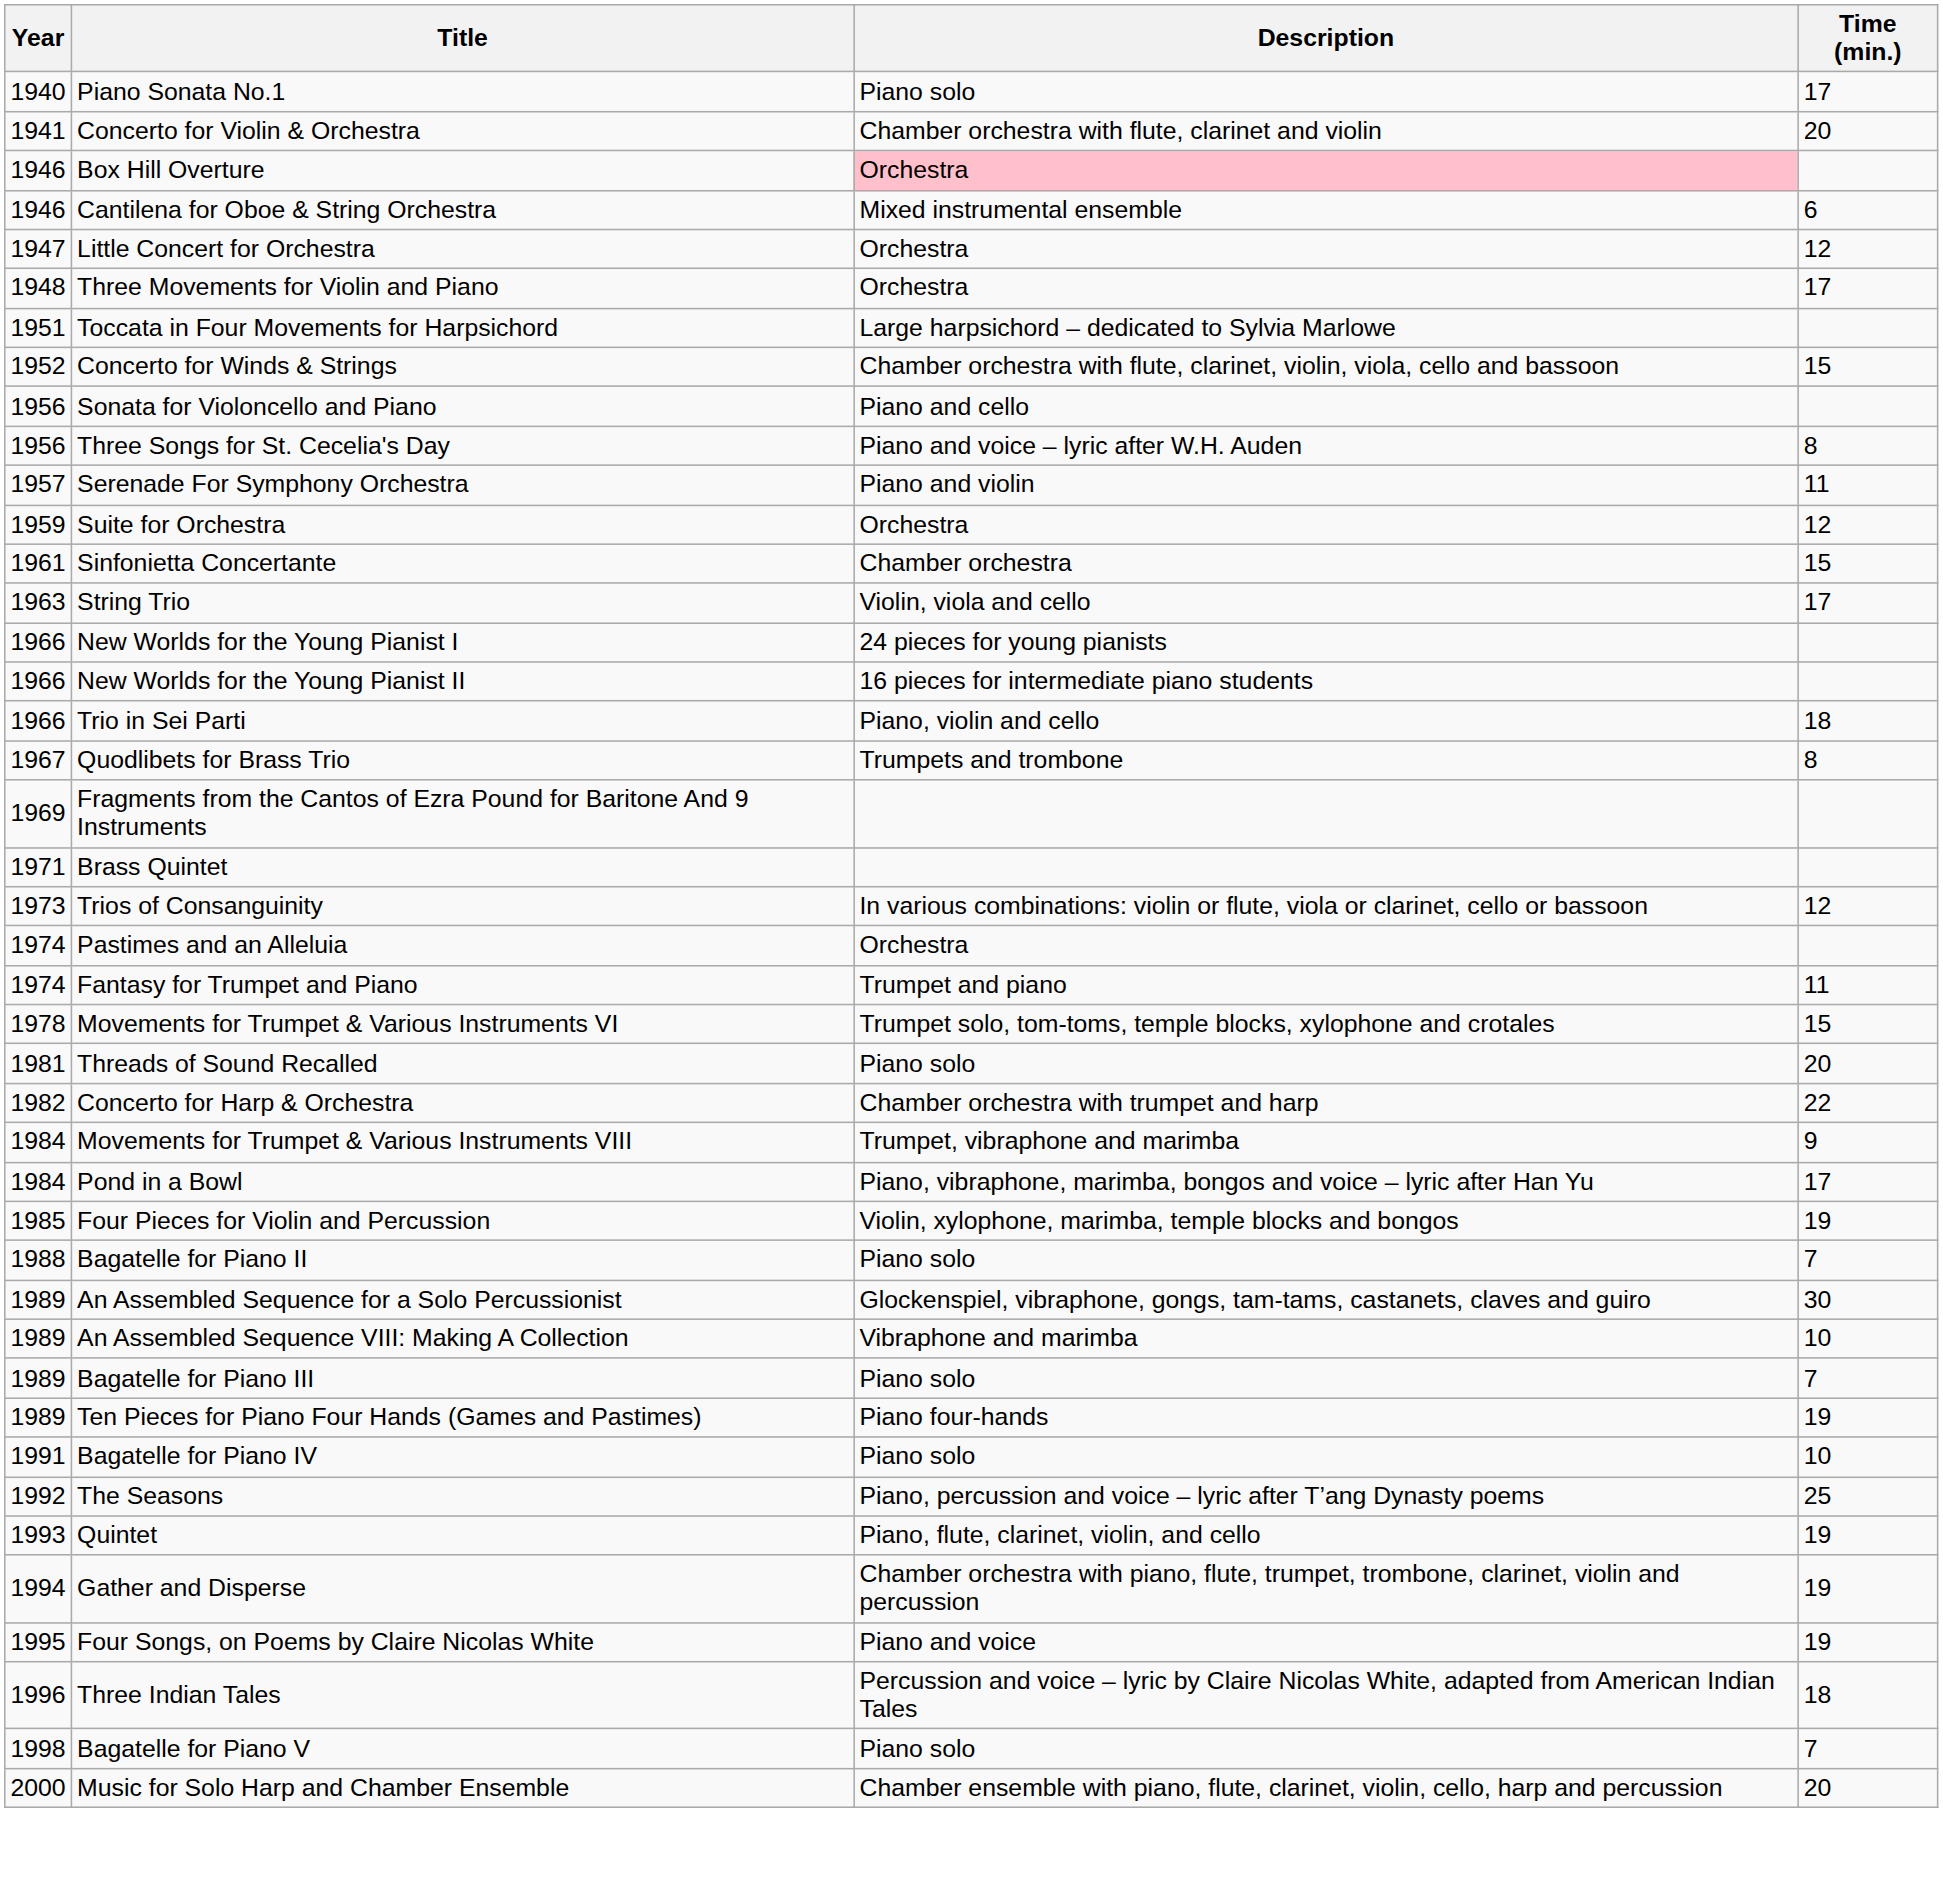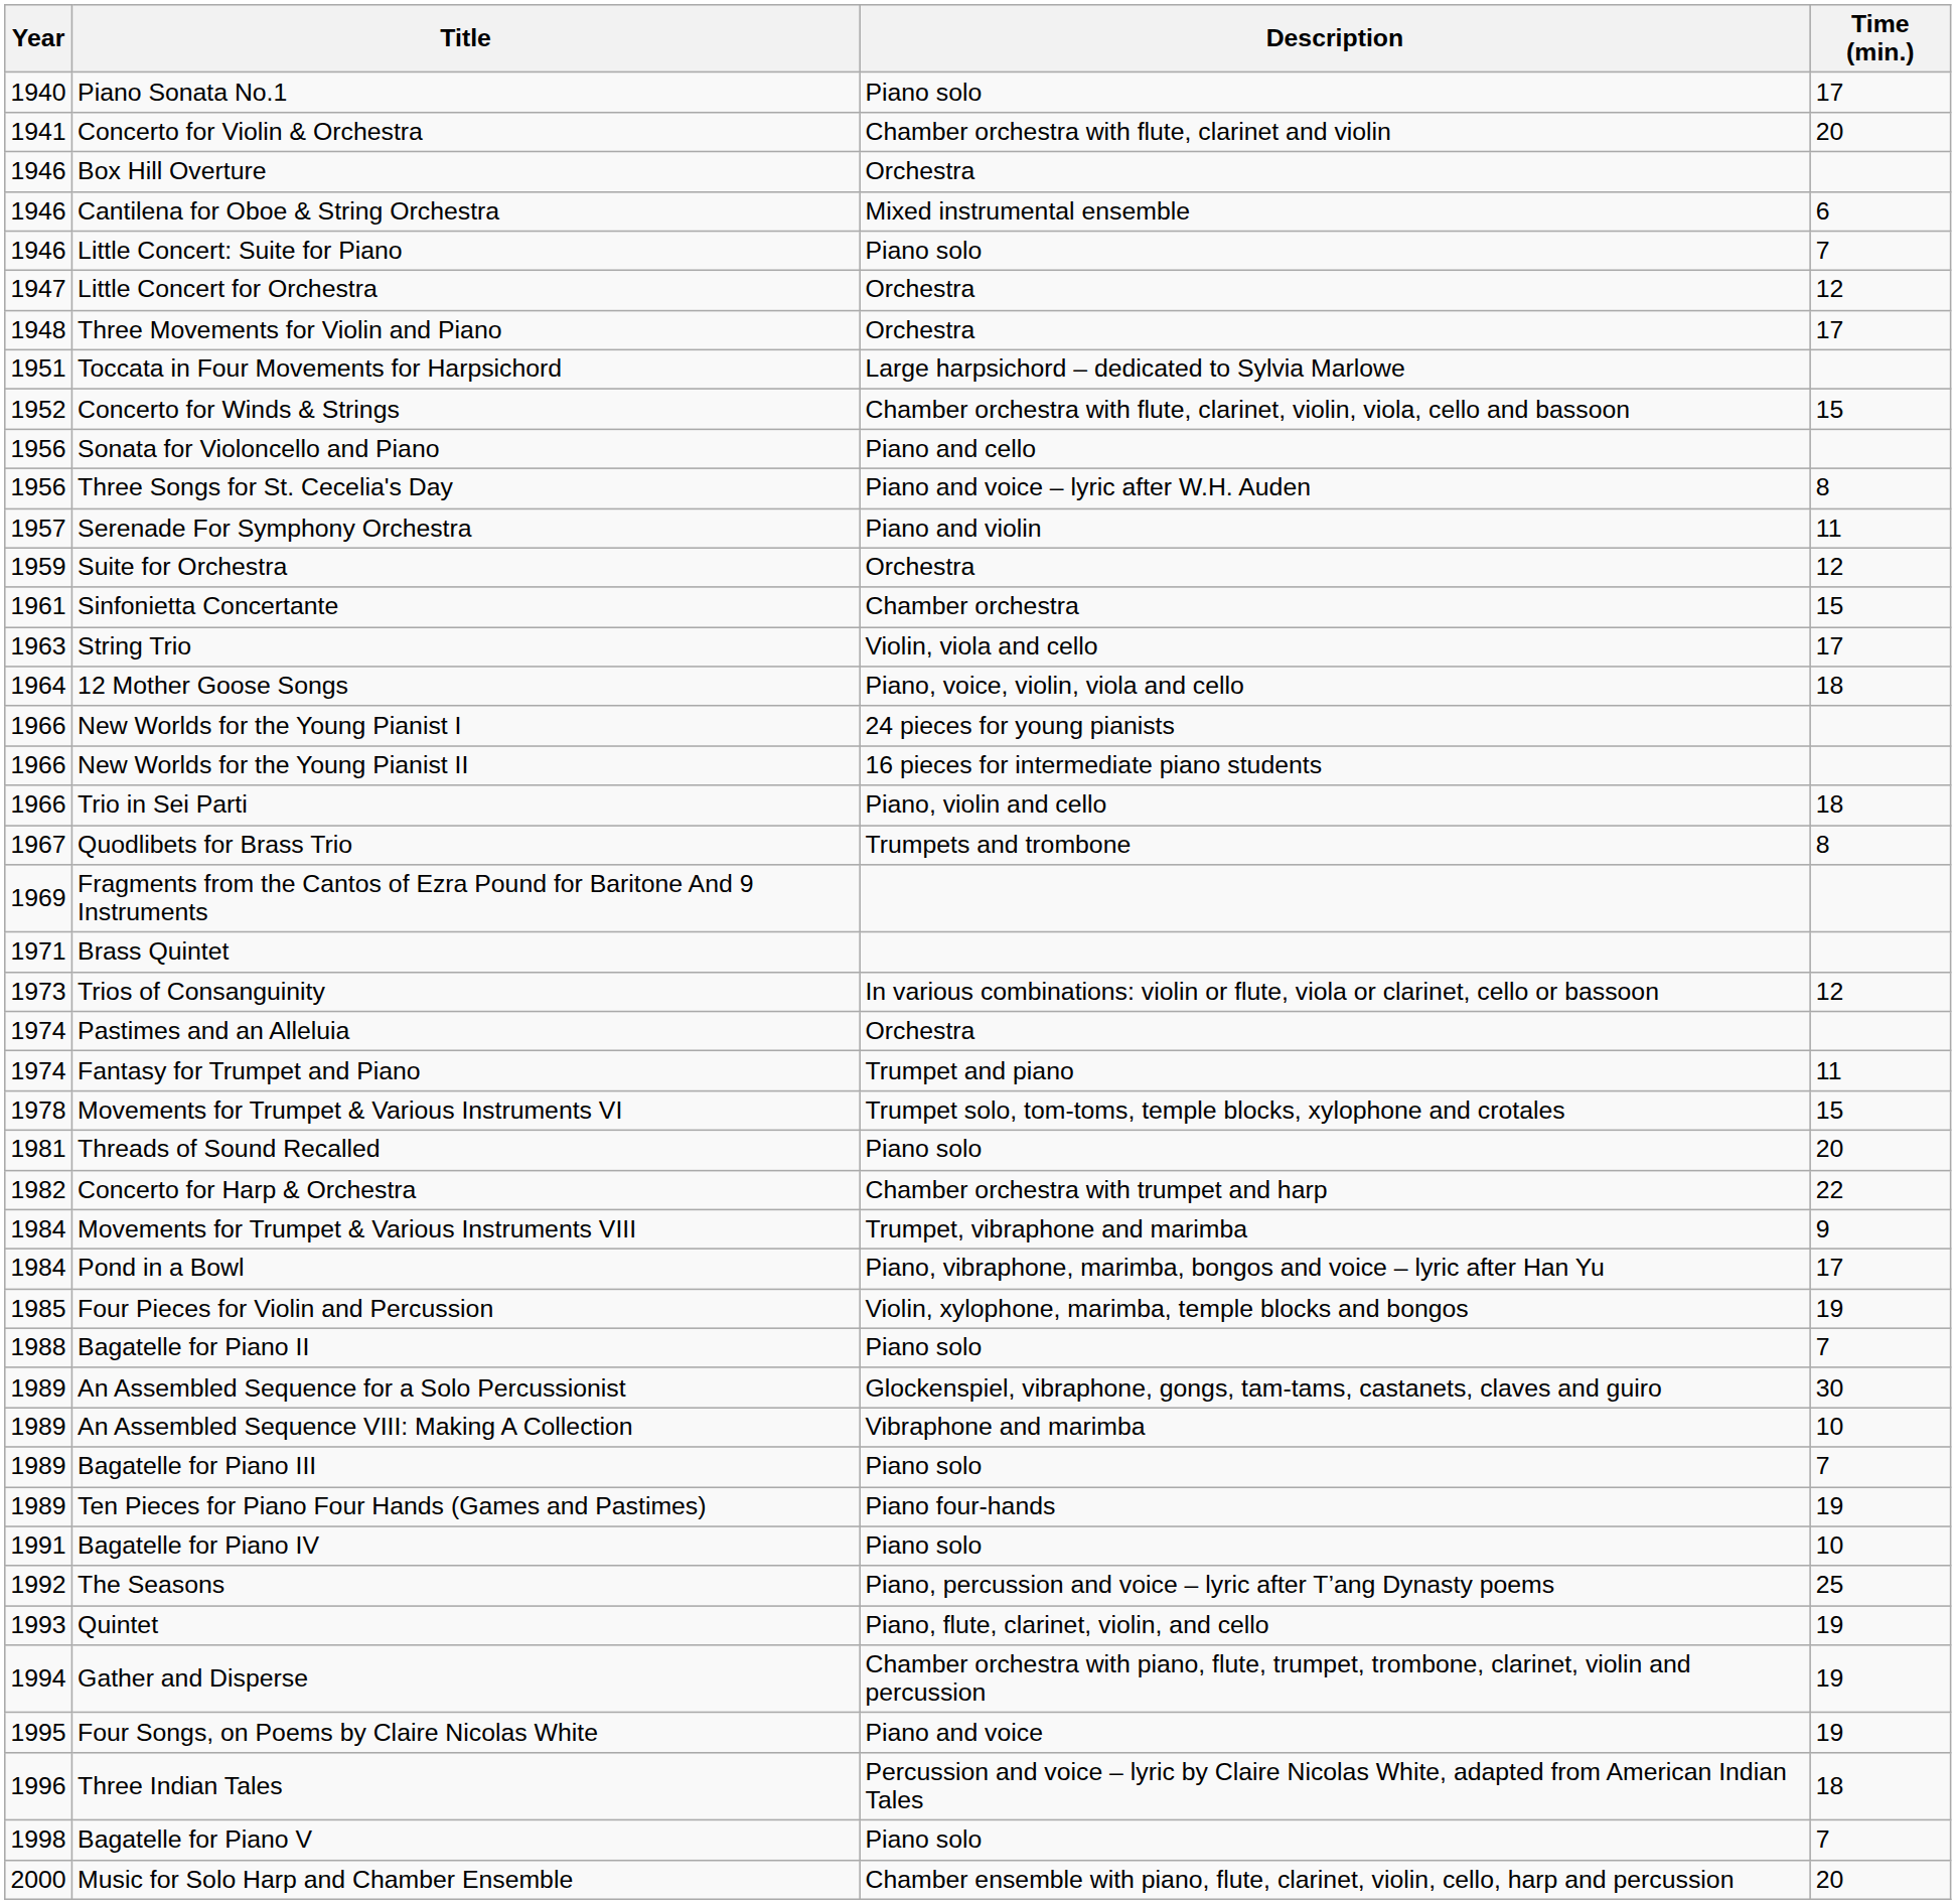 <table class="wikitable sortable">
 <tr>
 <th>Year</th>
 <th>Title</th>
 <th>Description</th>
 <th>Time (min.)</th>
 </tr>
 <tr>
 <td>1940</td>
 <td>Piano Sonata No.1</td>
 <td>Piano solo</td>
 <td>17</td>
 </tr>
 <tr>
 <td>1941</td>
 <td>Concerto for Violin & Orchestra</td>
 <td>Chamber orchestra with flute, clarinet and violin</td>
 <td>20</td>
 </tr>
 <tr>
 <td>1946</td>
 <td>Box Hill Overture</td>
-<td style="background: pink;">Orchestra</td>
+<td>Orchestra</td>
 <td></td>
 </tr>
 <tr>
 <td>1946</td>
 <td>Cantilena for Oboe & String Orchestra</td>
 <td>Mixed instrumental ensemble</td>
 <td>6</td>
+</tr>
+<tr>
+<td>1946</td>
+<td>Little Concert: Suite for Piano</td>
+<td>Piano solo</td>
+<td>7</td>
 </tr>
 <tr>
 <td>1947</td>
 <td>Little Concert for Orchestra</td>
 <td>Orchestra</td>
 <td>12</td>
 </tr>
 <tr>
 <td>1948</td>
 <td>Three Movements for Violin and Piano</td>
 <td>Orchestra</td>
 <td>17</td>
 </tr>
 <tr>
 <td>1951</td>
 <td>Toccata in Four Movements for Harpsichord</td>
 <td>Large harpsichord – dedicated to Sylvia Marlowe</td>
 <td></td>
 </tr>
 <tr>
 <td>1952</td>
 <td>Concerto for Winds & Strings</td>
 <td>Chamber orchestra with flute, clarinet, violin, viola, cello and bassoon</td>
 <td>15</td>
 </tr>
 <tr>
 <td>1956</td>
 <td>Sonata for Violoncello and Piano</td>
 <td>Piano and cello</td>
 <td></td>
 </tr>
 <tr>
 <td>1956</td>
 <td>Three Songs for St. Cecelia's Day</td>
 <td>Piano and voice – lyric after W.H. Auden</td>
 <td>8</td>
 </tr>
 <tr>
 <td>1957</td>
 <td>Serenade For Symphony Orchestra</td>
 <td>Piano and violin</td>
 <td>11</td>
 </tr>
 <tr>
 <td>1959</td>
 <td>Suite for Orchestra</td>
 <td>Orchestra</td>
 <td>12</td>
 </tr>
 <tr>
 <td>1961</td>
 <td>Sinfonietta Concertante</td>
 <td>Chamber orchestra</td>
 <td>15</td>
 </tr>
 <tr>
 <td>1963</td>
 <td>String Trio</td>
 <td>Violin, viola and cello</td>
 <td>17</td>
+</tr>
+<tr>
+<td>1964</td>
+<td>12 Mother Goose Songs</td>
+<td>Piano, voice, violin, viola and cello</td>
+<td>18</td>
 </tr>
 <tr>
 <td>1966</td>
 <td>New Worlds for the Young Pianist I</td>
 <td>24 pieces for young pianists</td>
 <td></td>
 </tr>
 <tr>
 <td>1966</td>
 <td>New Worlds for the Young Pianist II</td>
 <td>16 pieces for intermediate piano students</td>
 <td></td>
 </tr>
 <tr>
 <td>1966</td>
 <td>Trio in Sei Parti</td>
 <td>Piano, violin and cello</td>
 <td>18</td>
 </tr>
 <tr>
 <td>1967</td>
 <td>Quodlibets for Brass Trio</td>
 <td>Trumpets and trombone</td>
 <td>8</td>
 </tr>
 <tr>
 <td>1969</td>
 <td>Fragments from the Cantos of Ezra Pound for Baritone And 9 Instruments</td>
 <td></td>
 <td></td>
 </tr>
 <tr>
 <td>1971</td>
 <td>Brass Quintet</td>
 <td></td>
 <td></td>
 </tr>
 <tr>
 <td>1973</td>
 <td>Trios of Consanguinity</td>
 <td>In various combinations: violin or flute, viola or clarinet, cello or bassoon</td>
 <td>12</td>
 </tr>
 <tr>
 <td>1974</td>
 <td>Pastimes and an Alleluia</td>
 <td>Orchestra</td>
 <td></td>
 </tr>
 <tr>
 <td>1974</td>
 <td>Fantasy for Trumpet and Piano</td>
 <td>Trumpet and piano</td>
 <td>11</td>
 </tr>
 <tr>
 <td>1978</td>
 <td>Movements for Trumpet & Various Instruments VI</td>
 <td>Trumpet solo, tom-toms, temple blocks, xylophone and crotales</td>
 <td>15</td>
 </tr>
 <tr>
 <td>1981</td>
 <td>Threads of Sound Recalled</td>
 <td>Piano solo</td>
 <td>20</td>
 </tr>
 <tr>
 <td>1982</td>
 <td>Concerto for Harp & Orchestra</td>
 <td>Chamber orchestra with trumpet and harp</td>
 <td>22</td>
 </tr>
 <tr>
 <td>1984</td>
 <td>Movements for Trumpet & Various Instruments VIII</td>
 <td>Trumpet, vibraphone and marimba</td>
 <td>9</td>
 </tr>
 <tr>
 <td>1984</td>
 <td>Pond in a Bowl</td>
 <td>Piano, vibraphone, marimba, bongos and voice – lyric after Han Yu</td>
 <td>17</td>
 </tr>
 <tr>
 <td>1985</td>
 <td>Four Pieces for Violin and Percussion</td>
 <td>Violin, xylophone, marimba, temple blocks and bongos</td>
 <td>19</td>
 </tr>
 <tr>
 <td>1988</td>
 <td>Bagatelle for Piano II</td>
 <td>Piano solo</td>
 <td>7</td>
 </tr>
 <tr>
 <td>1989</td>
 <td>An Assembled Sequence for a Solo Percussionist</td>
 <td>Glockenspiel, vibraphone, gongs, tam-tams, castanets, claves and guiro</td>
 <td>30</td>
 </tr>
 <tr>
 <td>1989</td>
 <td>An Assembled Sequence VIII: Making A Collection</td>
 <td>Vibraphone and marimba</td>
 <td>10</td>
 </tr>
 <tr>
 <td>1989</td>
 <td>Bagatelle for Piano III</td>
 <td>Piano solo</td>
 <td>7</td>
 </tr>
 <tr>
 <td>1989</td>
 <td>Ten Pieces for Piano Four Hands (Games and Pastimes)</td>
 <td>Piano four-hands</td>
 <td>19</td>
 </tr>
 <tr>
 <td>1991</td>
 <td>Bagatelle for Piano IV</td>
 <td>Piano solo</td>
 <td>10</td>
 </tr>
 <tr>
 <td>1992</td>
 <td>The Seasons</td>
 <td>Piano, percussion and voice – lyric after T’ang Dynasty poems</td>
 <td>25</td>
 </tr>
 <tr>
 <td>1993</td>
 <td>Quintet</td>
 <td>Piano, flute, clarinet, violin, and cello</td>
 <td>19</td>
 </tr>
 <tr>
 <td>1994</td>
 <td>Gather and Disperse</td>
 <td>Chamber orchestra with piano, flute, trumpet, trombone, clarinet, violin and percussion</td>
 <td>19</td>
 </tr>
 <tr>
 <td>1995</td>
 <td>Four Songs, on Poems by Claire Nicolas White</td>
 <td>Piano and voice</td>
 <td>19</td>
 </tr>
 <tr>
 <td>1996</td>
 <td>Three Indian Tales</td>
 <td>Percussion and voice – lyric by Claire Nicolas White, adapted from American Indian Tales</td>
 <td>18</td>
 </tr>
 <tr>
 <td>1998</td>
 <td>Bagatelle for Piano V</td>
 <td>Piano solo</td>
 <td>7</td>
 </tr>
 <tr>
 <td>2000</td>
 <td>Music for Solo Harp and Chamber Ensemble</td>
 <td>Chamber ensemble with piano, flute, clarinet, violin, cello, harp and percussion</td>
 <td>20</td>
 </tr>
 <tr>
 </tr>
 </table>
